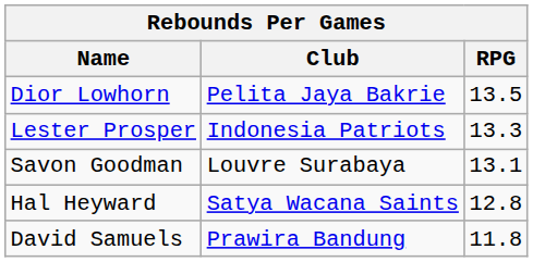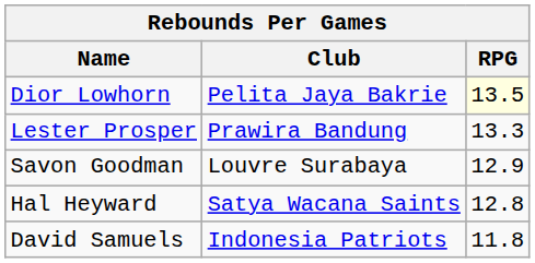 <table class="wikitable">
 <tr>
 <th colspan="4"><strong>Rebounds Per Games</strong></th>
 </tr>
 <tr>
 <th>Name</th>
 <th>Club</th>
 <th>RPG</th>
 </tr>
 <tr>
 <td> <a href='#'>Dior Lowhorn</a></td>
 <td><a href='#'>Pelita Jaya Bakrie</a></td>
-<td>13.5</td>
+<td style="background: lightyellow;">13.5</td>
 </tr>
 <tr>
 <td>  <a href='#'>Lester Prosper</a></td>
-<td><a href='#'>Indonesia Patriots</a></td>
+<td><a href='#'>Prawira Bandung</a></td>
 <td>13.3</td>
 </tr>
 <tr>
 <td> Savon Goodman</td>
 <td>Louvre Surabaya</td>
-<td>13.1</td>
+<td>12.9</td>
 </tr>
 <tr>
 <td> Hal Heyward</td>
 <td><a href='#'>Satya Wacana Saints</a></td>
 <td>12.8</td>
 </tr>
 <tr>
 <td> David Samuels</td>
-<td><a href='#'>Prawira Bandung</a></td>
+<td><a href='#'>Indonesia Patriots</a></td>
 <td>11.8</td>
 </tr>
 </table>
